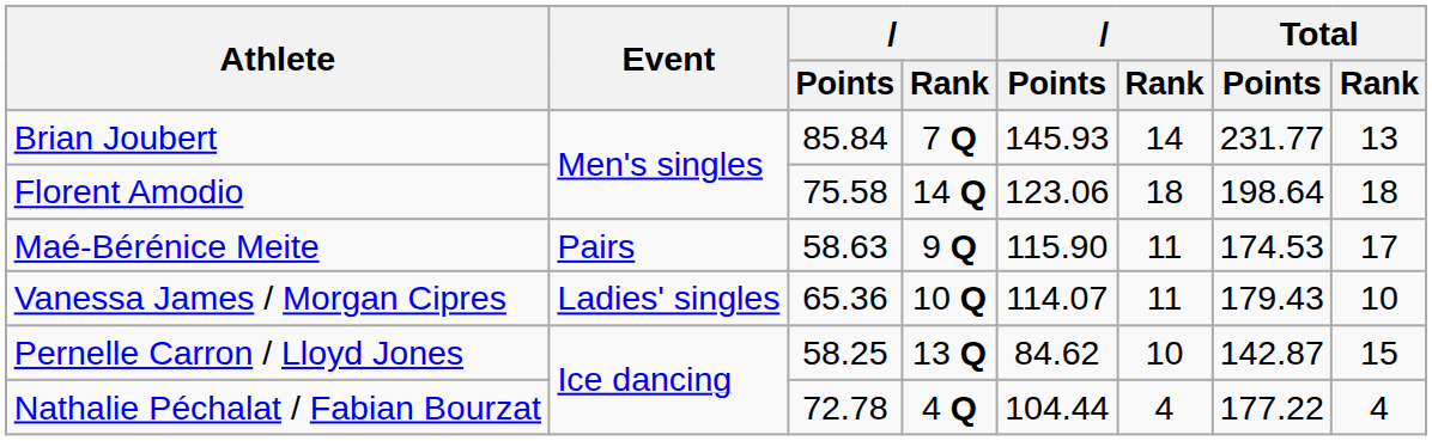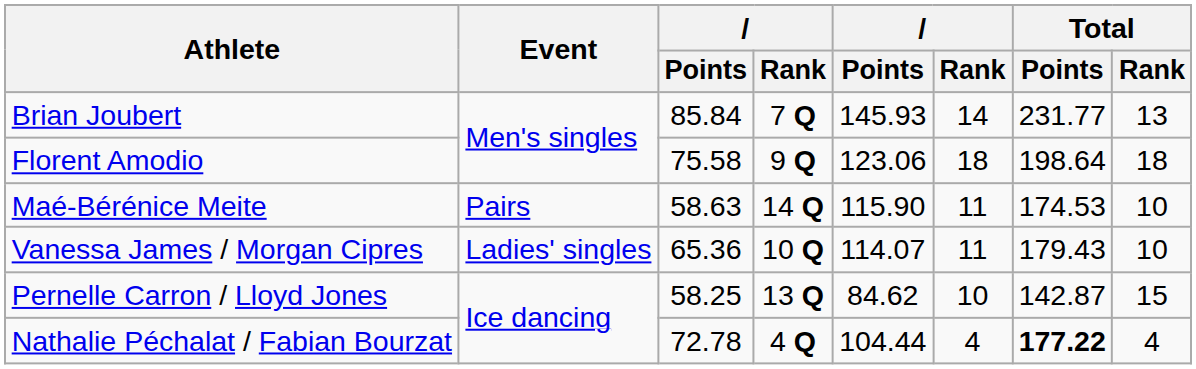 <table class="wikitable" style="font-size:90%">
 <tr>
 <th rowspan="2">Athlete</th>
 <th rowspan="2">Event</th>
 <th colspan="2">/</th>
 <th colspan="2">/</th>
 <th colspan="2">Total</th>
 </tr>
 <tr style="font-size:95%">
 <th>Points</th>
 <th>Rank</th>
 <th>Points</th>
 <th>Rank</th>
 <th>Points</th>
 <th>Rank</th>
 </tr>
 <tr align=center>
 <td align=left><a href='#'>Brian Joubert</a></td>
 <td align=left rowspan=2><a href='#'>Men's singles</a></td>
 <td>85.84</td>
 <td>7 <strong>Q</strong></td>
 <td>145.93</td>
 <td>14</td>
 <td>231.77</td>
 <td>13</td>
 </tr>
 <tr align=center>
 <td align=left><a href='#'>Florent Amodio</a></td>
 <td>75.58</td>
-<td>14 <strong>Q</strong></td>
+<td>9 <strong>Q</strong></td>
 <td>123.06</td>
 <td>18</td>
 <td>198.64</td>
 <td>18</td>
 </tr>
 <tr align=center>
 <td align=left><a href='#'>Maé-Bérénice Meite</a></td>
 <td align=left><a href='#'>Pairs</a></td>
 <td>58.63</td>
-<td>9 <strong>Q</strong></td>
+<td>14 <strong>Q</strong></td>
 <td>115.90</td>
 <td>11</td>
 <td>174.53</td>
-<td>17</td>
+<td>10</td>
 </tr>
 <tr align=center>
 <td align=left><a href='#'>Vanessa James</a> / <a href='#'>Morgan Cipres</a></td>
 <td align=left><a href='#'>Ladies' singles</a></td>
 <td>65.36</td>
 <td>10 <strong>Q</strong></td>
 <td>114.07</td>
 <td>11</td>
 <td>179.43</td>
 <td>10</td>
 </tr>
 <tr align=center>
 <td align=left><a href='#'>Pernelle Carron</a> / <a href='#'>Lloyd Jones</a></td>
 <td align=left rowspan=2><a href='#'>Ice dancing</a></td>
 <td>58.25</td>
 <td>13 <strong>Q</strong></td>
 <td>84.62</td>
 <td>10</td>
 <td>142.87</td>
 <td>15</td>
 </tr>
 <tr align=center>
 <td align=left><a href='#'>Nathalie Péchalat</a> / <a href='#'>Fabian Bourzat</a></td>
 <td>72.78</td>
 <td>4 <strong>Q</strong></td>
 <td>104.44</td>
 <td>4</td>
-<td>177.22</td>
+<td><strong>177.22</strong></td>
 <td>4</td>
 </tr>
 </table>
